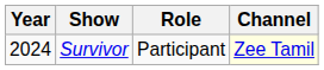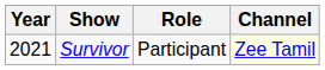 <table Class ="wikitable sortable">
 <tr>
 <th>Year</th>
 <th>Show</th>
 <th>Role</th>
 <th>Channel</th>
 </tr>
 <tr>
-<td>2024</td>
+<td>2021</td>
 <td><em><a href='#'>Survivor</a></em></td>
 <td>Participant</td>
 <td style="background: lightyellow;"><a href='#'>Zee Tamil</a></td>
 </tr>
 </table>
